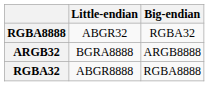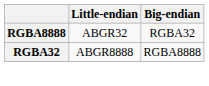 <table class="wikitable" | style="text-align: center;">
 <tr>
 <th></th>
 <th>Little-endian</th>
 <th>Big-endian</th>
 </tr>
 <tr>
 <th scope="col" style="text-align: left;">RGBA8888</th>
 <td>ABGR32</td>
 <td>RGBA32</td>
 </tr>
 <tr>
-<th scope="col">ARGB32</th>
-<td>BGRA8888</td>
-<td>ARGB8888</td>
-</tr>
-<tr>
 <th scope="col">RGBA32</th>
 <td>ABGR8888</td>
 <td>RGBA8888</td>
 </tr>
 </table>
